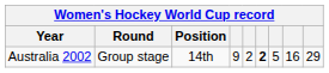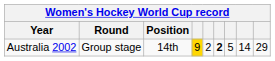 <table class="wikitable" style="text-align: center;">
 <tr>
 <th colspan=9><a href='#'>Women's Hockey World Cup record</a></th>
 </tr>
 <tr>
 <th>Year</th>
 <th>Round</th>
 <th>Position</th>
 <th></th>
 <th></th>
 <th></th>
 <th></th>
 <th></th>
 <th></th>
 </tr>
 <tr>
 <td> Australia <a href='#'>2002</a></td>
 <td>Group stage</td>
 <td>14th</td>
-<td>9</td>
+<td style="background: gold;">9</td>
 <td>2</td>
 <td><strong>2</strong></td>
 <td>5</td>
-<td>16</td>
+<td>14</td>
 <td>29</td>
 </tr>
 </table>
